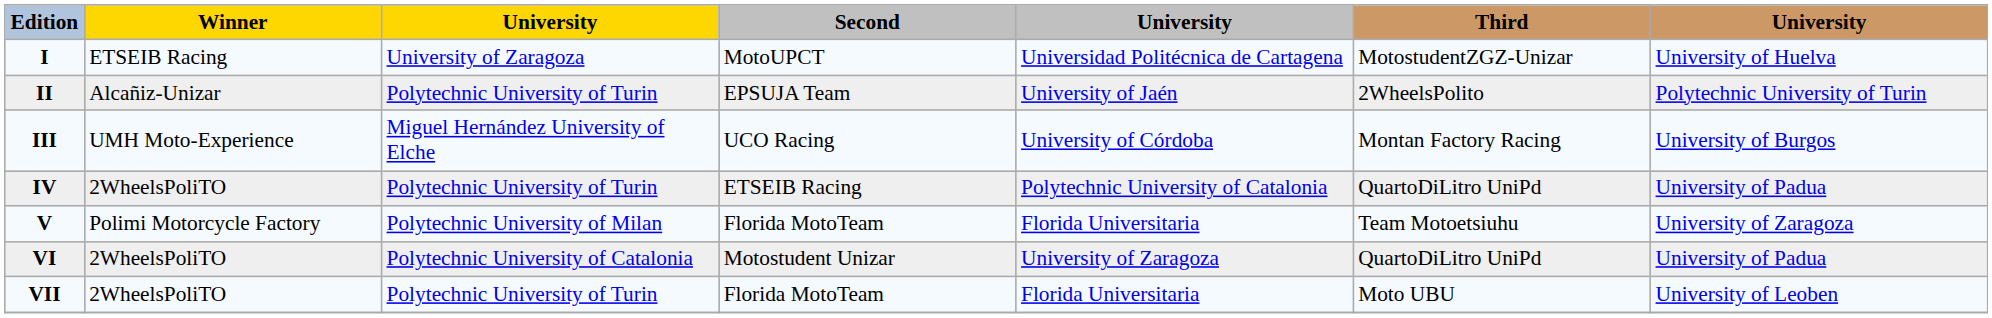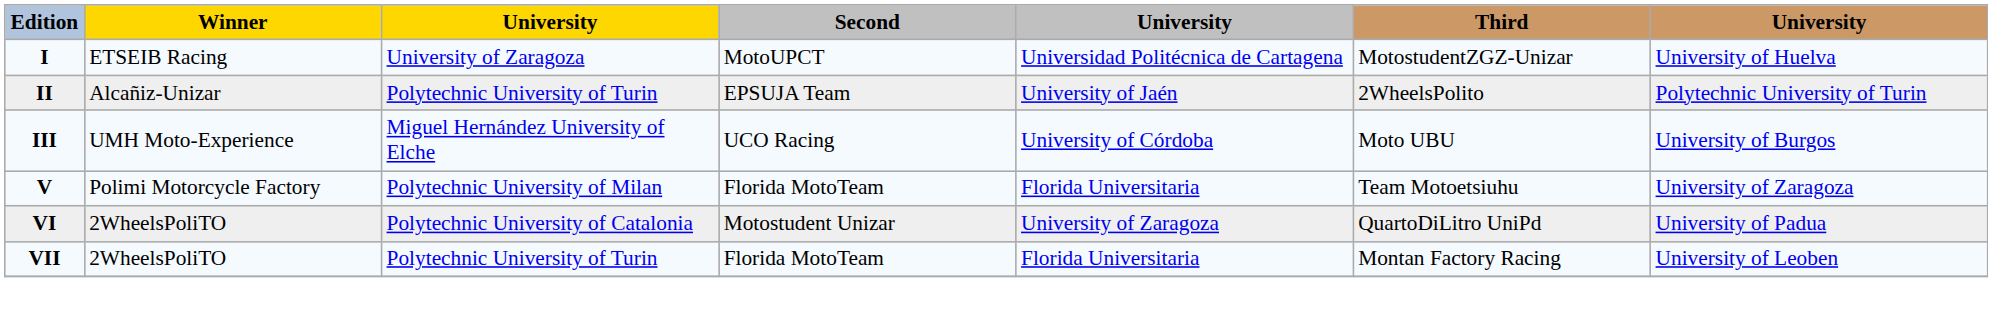 <table class="wikitable" style="width: 100%; font-size: 85%;">
 <tr>
 <th rowspan="1" style="width:4%; background:lightsteelblue"><strong>Edition</strong></th>
 <th rowspan="1" style="width:15%; background:gold"><strong>Winner</strong></th>
 <th rowspan="1" style="width:17%; background:gold">University</th>
 <th rowspan="1" style="width:15%; background:silver"><strong>Second</strong></th>
 <th rowspan="1" style="width:17%; background:silver">University</th>
 <th rowspan="1" style="width:15%; background:#cc9966"><strong>Third</strong></th>
 <th rowspan="1" style="width:17%; background:#cc9966">University</th>
 </tr>
 <tr align="left" bgcolor="#F5FAFF">
 <td align="center"><strong>I</strong></td>
 <td> ETSEIB Racing</td>
 <td><a href='#'>University of Zaragoza</a></td>
 <td> MotoUPCT</td>
 <td><a href='#'>Universidad Politécnica de Cartagena</a></td>
 <td> MotostudentZGZ-Unizar</td>
 <td><a href='#'>University of Huelva</a></td>
 </tr>
 <tr align="left" bgcolor="#efefef">
 <td align="center"><strong>II</strong></td>
 <td> Alcañiz-Unizar</td>
 <td><a href='#'>Polytechnic University of Turin</a></td>
 <td> EPSUJA Team</td>
 <td><a href='#'>University of Jaén</a></td>
 <td> 2WheelsPolito</td>
 <td><a href='#'>Polytechnic University of Turin</a></td>
 </tr>
 <tr align="left" bgcolor="#F5FAFF">
 <td align="center"><strong>III</strong></td>
 <td> UMH Moto-Experience</td>
 <td><a href='#'>Miguel Hernández University of Elche</a></td>
 <td> UCO Racing</td>
 <td><a href='#'>University of Córdoba</a></td>
-<td> Montan Factory Racing</td>
+<td> Moto UBU</td>
 <td><a href='#'>University of Burgos</a></td>
-</tr>
-<tr align="left" bgcolor="#efefef">
-<td align="center"><strong>IV</strong></td>
-<td> 2WheelsPoliTO</td>
-<td><a href='#'>Polytechnic University of Turin</a></td>
-<td> ETSEIB Racing</td>
-<td><a href='#'>Polytechnic University of Catalonia</a></td>
-<td> QuartoDiLitro UniPd</td>
-<td><a href='#'>University of Padua</a></td>
 </tr>
 <tr align="left" bgcolor="#F5FAFF">
 <td align="center"><strong>V</strong></td>
 <td> Polimi Motorcycle Factory</td>
 <td><a href='#'>Polytechnic University of Milan</a></td>
 <td> Florida MotoTeam</td>
 <td><a href='#'>Florida Universitaria</a></td>
 <td> Team Motoetsiuhu</td>
 <td><a href='#'>University of Zaragoza</a></td>
 </tr>
 <tr align="left" bgcolor="#efefef">
 <td align="center"><strong>VI</strong></td>
 <td> 2WheelsPoliTO</td>
 <td><a href='#'>Polytechnic University of Catalonia</a></td>
 <td> Motostudent Unizar</td>
 <td><a href='#'>University of Zaragoza</a></td>
 <td> QuartoDiLitro UniPd</td>
 <td><a href='#'>University of Padua</a></td>
 </tr>
 <tr align="left" bgcolor="#F5FAFF">
 <td align="center"><strong>VII</strong></td>
 <td> 2WheelsPoliTO</td>
 <td><a href='#'>Polytechnic University of Turin</a></td>
 <td> Florida MotoTeam</td>
 <td><a href='#'>Florida Universitaria</a></td>
-<td> Moto UBU</td>
+<td> Montan Factory Racing</td>
 <td><a href='#'>University of Leoben</a></td>
 </tr>
 <tr align="left" bgcolor="#efefef">
 </tr>
 </table>
